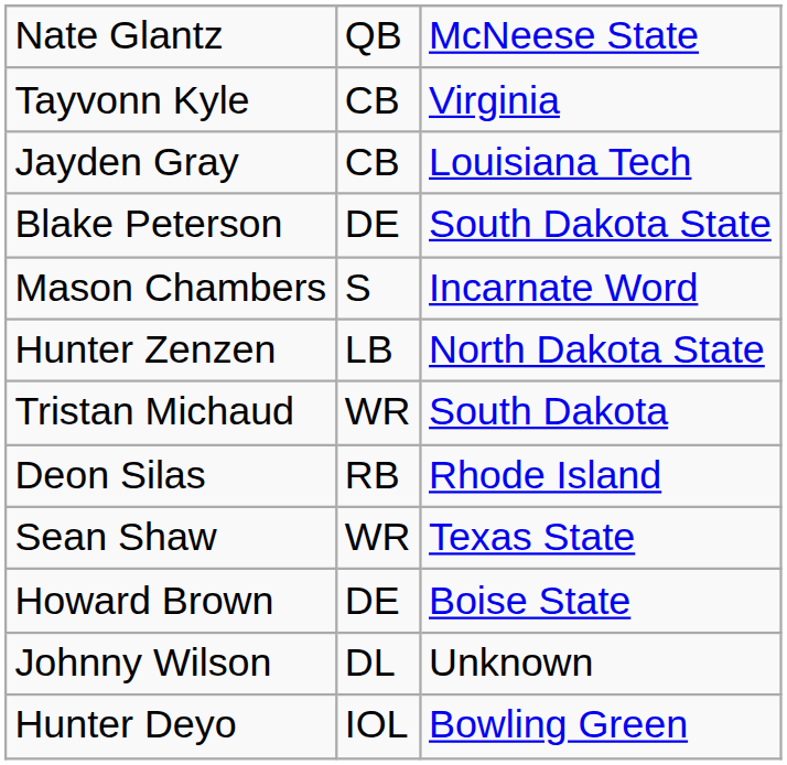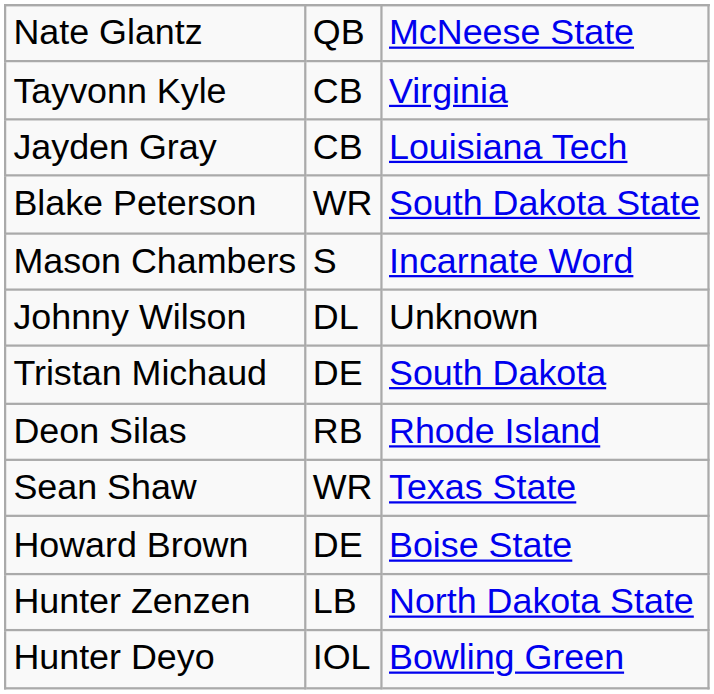 <table class="wikitable">
 <tr>
 </tr>
 <tr>
 <td>Nate Glantz</td>
 <td>QB</td>
 <td><a href='#'>McNeese State</a></td>
 </tr>
 <tr>
 <td>Tayvonn Kyle</td>
 <td>CB</td>
 <td><a href='#'>Virginia</a></td>
 </tr>
 <tr>
 <td>Jayden Gray</td>
 <td>CB</td>
 <td><a href='#'>Louisiana Tech</a></td>
 </tr>
 <tr>
 <td>Blake Peterson</td>
-<td>DE</td>
+<td>WR</td>
 <td><a href='#'>South Dakota State</a></td>
 </tr>
 <tr>
 <td>Mason Chambers</td>
 <td>S</td>
 <td><a href='#'>Incarnate Word</a></td>
 </tr>
 <tr>
-<td>Hunter Zenzen</td>
-<td>LB</td>
-<td><a href='#'>North Dakota State</a></td>
+<td>Johnny Wilson</td>
+<td>DL</td>
+<td>Unknown</td>
 </tr>
 <tr>
 <td>Tristan Michaud</td>
-<td>WR</td>
+<td>DE</td>
 <td><a href='#'>South Dakota</a></td>
 </tr>
 <tr>
 <td>Deon Silas</td>
 <td>RB</td>
 <td><a href='#'>Rhode Island</a></td>
 </tr>
 <tr>
 <td>Sean Shaw</td>
 <td>WR</td>
 <td><a href='#'>Texas State</a></td>
 </tr>
 <tr>
 <td>Howard Brown</td>
 <td>DE</td>
 <td><a href='#'>Boise State</a></td>
 </tr>
 <tr>
-<td>Johnny Wilson</td>
-<td>DL</td>
-<td>Unknown</td>
+<td>Hunter Zenzen</td>
+<td>LB</td>
+<td><a href='#'>North Dakota State</a></td>
 </tr>
 <tr>
 <td>Hunter Deyo</td>
 <td>IOL</td>
 <td><a href='#'>Bowling Green</a></td>
 </tr>
 </table>
